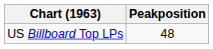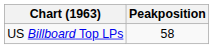 <table class="wikitable">
 <tr>
 <th>Chart (1963)</th>
 <th>Peakposition</th>
 </tr>
 <tr>
 <td>US <a href='#'><em>Billboard</em> Top LPs</a></td>
-<td align="center">48</td>
+<td align="center">58</td>
 </tr>
 </table>
